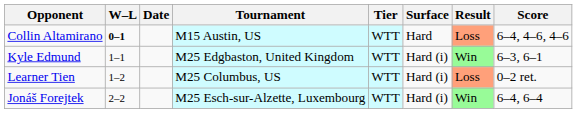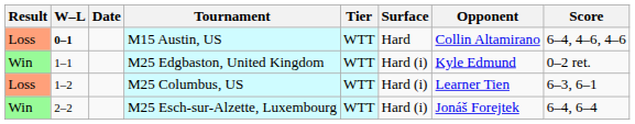 <table class="sortable wikitable">
 <tr>
-<th>Opponent</th>
+<th>Result</th>
 <th class="unsortable">W–L</th>
 <th>Date</th>
 <th>Tournament</th>
 <th>Tier</th>
 <th>Surface</th>
-<th>Result</th>
+<th>Opponent</th>
 <th class="unsortable">Score</th>
 </tr>
 <tr>
-<td> <a href='#'>Collin Altamirano</a></td>
+<td bgcolor=ffa07a>Loss</td>
 <td><strong><small>0–1</small></strong></td>
 <td></td>
 <td style="background:#cffcff;">M15 Austin, US</td>
 <td style="background:#cffcff;">WTT</td>
 <td>Hard</td>
-<td bgcolor=ffa07a>Loss</td>
+<td> <a href='#'>Collin Altamirano</a></td>
 <td>6–4, 4–6, 4–6</td>
 </tr>
 <tr>
-<td> <a href='#'>Kyle Edmund</a></td>
+<td bgcolor=98fb98>Win</td>
 <td><small>1–1</small></td>
 <td></td>
 <td style="background:#cffcff;">M25 Edgbaston, United Kingdom</td>
 <td style="background:#cffcff;">WTT</td>
 <td>Hard (i)</td>
-<td bgcolor=98fb98>Win</td>
-<td>6–3, 6–1</td>
+<td> <a href='#'>Kyle Edmund</a></td>
+<td>0–2 ret.</td>
 </tr>
 <tr>
-<td> <a href='#'>Learner Tien</a></td>
+<td bgcolor=ffa07a>Loss</td>
 <td><small>1–2</small></td>
 <td></td>
 <td style="background:#cffcff;">M25 Columbus, US</td>
 <td style="background:#cffcff;">WTT</td>
 <td>Hard (i)</td>
-<td bgcolor=ffa07a>Loss</td>
-<td>0–2 ret.</td>
+<td> <a href='#'>Learner Tien</a></td>
+<td>6–3, 6–1</td>
 </tr>
 <tr>
-<td> <a href='#'>Jonáš Forejtek</a></td>
+<td bgcolor=98fb98>Win</td>
 <td><small>2–2</small></td>
 <td></td>
 <td style="background:#cffcff;">M25 Esch-sur-Alzette, Luxembourg</td>
 <td style="background:#cffcff;">WTT</td>
 <td>Hard (i)</td>
-<td bgcolor=98fb98>Win</td>
+<td> <a href='#'>Jonáš Forejtek</a></td>
 <td>6–4, 6–4</td>
 </tr>
 </table>
